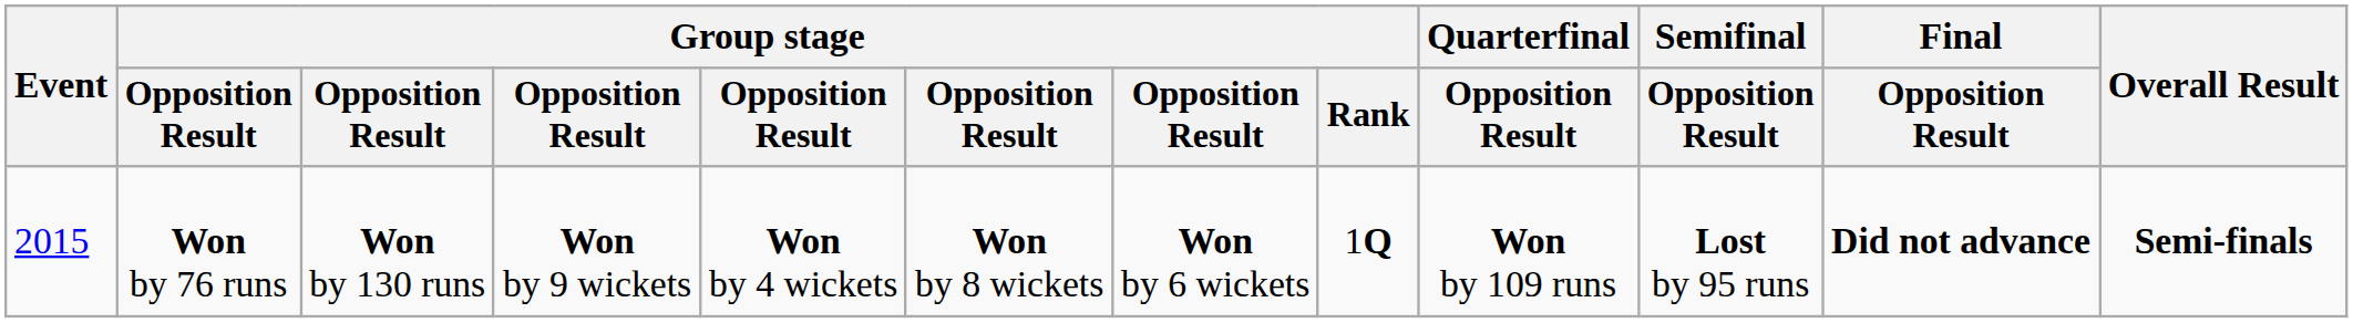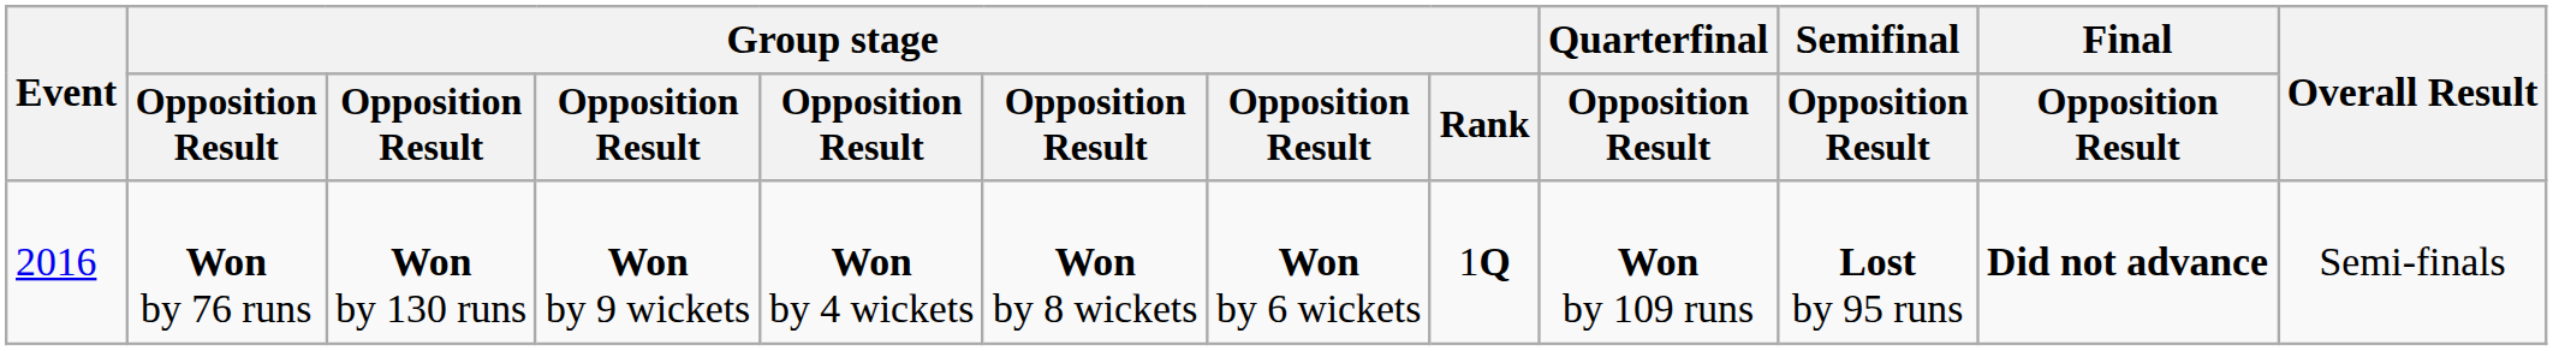 <table class=wikitable style=font-size:90%;text-align:center>
 <tr>
 <th rowspan=2>Event</th>
 <th colspan=7>Group stage</th>
 <th>Quarterfinal</th>
 <th>Semifinal</th>
 <th>Final</th>
 <th rowspan=2>Overall Result</th>
 </tr>
 <tr style=font-size:95%>
 <th>Opposition<br>Result</th>
 <th>Opposition<br>Result</th>
 <th>Opposition<br>Result</th>
 <th>Opposition<br>Result</th>
 <th>Opposition<br>Result</th>
 <th>Opposition<br>Result</th>
 <th>Rank</th>
 <th>Opposition<br>Result</th>
 <th>Opposition<br>Result</th>
 <th>Opposition<br>Result</th>
 </tr>
 <tr>
-<td align=left><a href='#'>2015</a></td>
+<td align=left><a href='#'>2016</a></td>
 <td><br><strong>Won</strong> <br> by 76 runs</td>
 <td><br><strong>Won</strong> <br> by 130 runs</td>
 <td><br><strong>Won</strong> <br> by 9 wickets</td>
 <td><br><strong>Won</strong> <br> by 4 wickets</td>
 <td><br><strong>Won</strong> <br> by 8 wickets</td>
 <td><br><strong>Won</strong> <br> by 6 wickets</td>
 <td>1<strong>Q</strong></td>
 <td><br><strong>Won</strong> <br> by 109 runs</td>
 <td><br><strong>Lost</strong> <br> by 95 runs</td>
 <td><strong>Did not advance</strong></td>
-<td><strong>Semi-finals</strong></td>
+<td>Semi-finals</td>
 </tr>
 </table>
